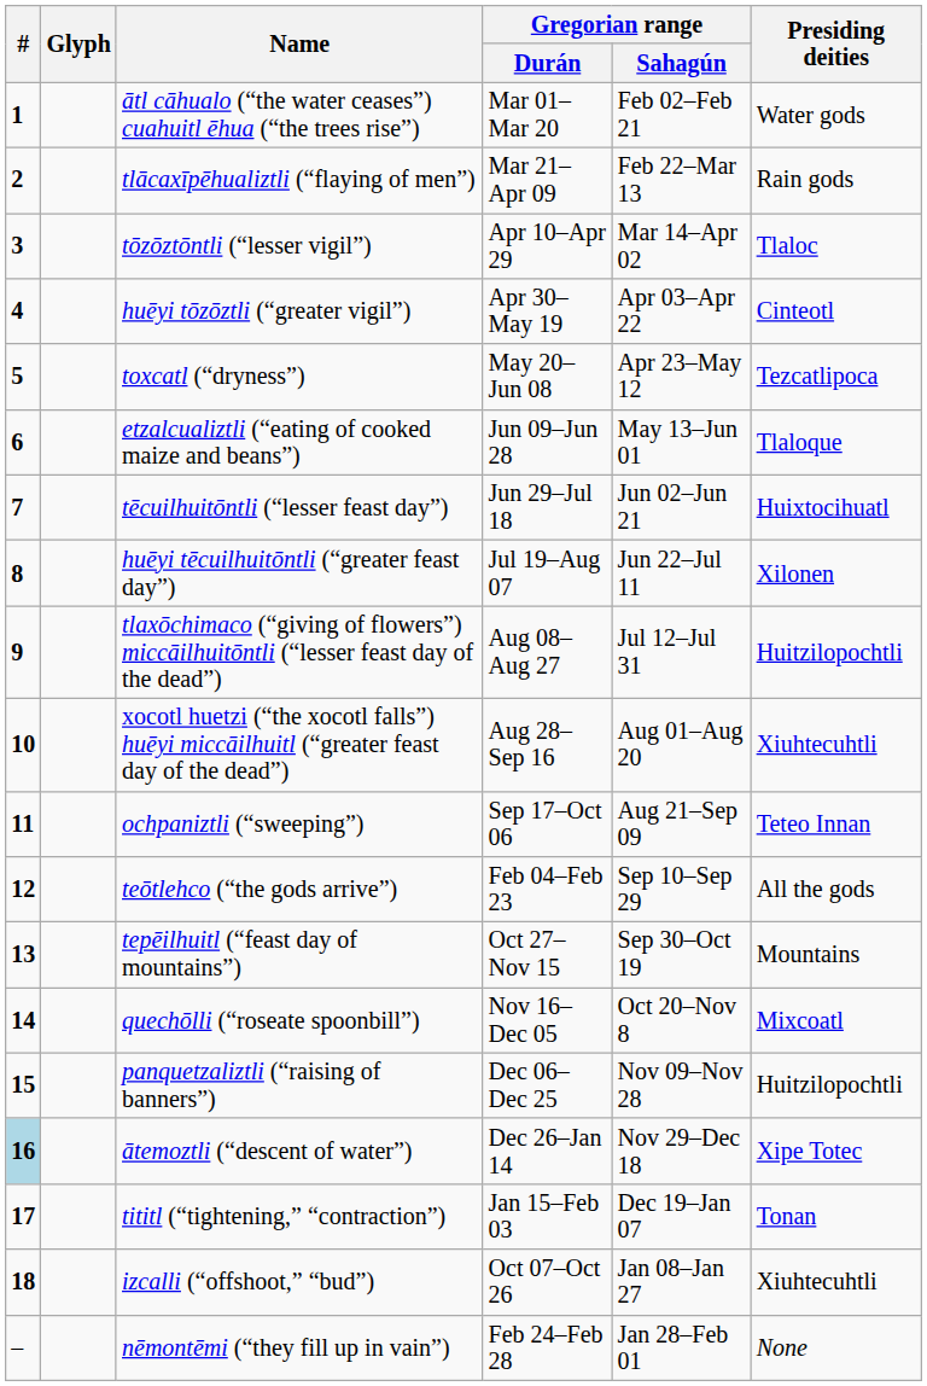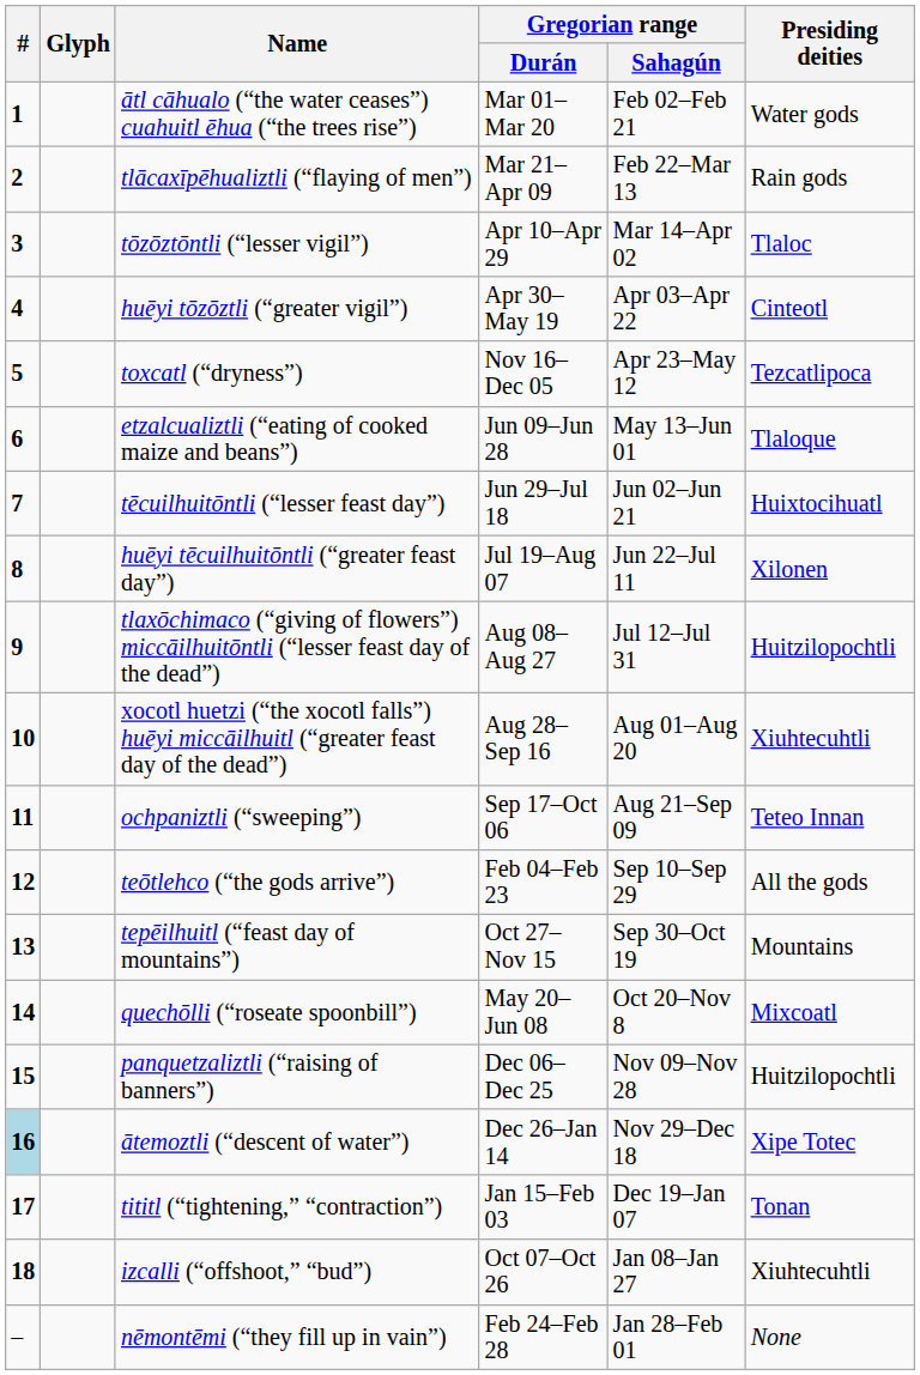 <table class="wikitable">
 <tr>
 <th rowspan=2>#</th>
 <th rowspan=2>Glyph</th>
 <th rowspan=2>Name</th>
 <th colspan=2 scope=colgroup><a href='#'>Gregorian</a> range</th>
 <th rowspan=2>Presiding deities</th>
 </tr>
 <tr>
 <th><a href='#'>Durán</a></th>
 <th><a href='#'>Sahagún</a></th>
 </tr>
 <tr>
 <td><strong>1</strong></td>
 <td></td>
 <td><em><a href='#'>ātl cāhualo</a></em> (“the water ceases”) <br> <em><a href='#'>cuahuitl ēhua</a></em> (“the trees rise”)</td>
 <td>Mar 01–Mar 20</td>
 <td>Feb 02–Feb 21</td>
 <td>Water gods</td>
 </tr>
 <tr>
 <td><strong>2</strong></td>
 <td></td>
 <td><em><a href='#'>tlācaxīpēhualiztli</a></em> (“flaying of men”)</td>
 <td>Mar 21–Apr 09</td>
 <td>Feb 22–Mar 13</td>
 <td>Rain gods</td>
 </tr>
 <tr>
 <td><strong>3</strong></td>
 <td></td>
 <td><em><a href='#'>tōzōztōntli</a></em> (“lesser vigil”)</td>
 <td>Apr 10–Apr 29</td>
 <td>Mar 14–Apr 02</td>
 <td><a href='#'>Tlaloc</a></td>
 </tr>
 <tr>
 <td><strong>4</strong></td>
 <td></td>
 <td><em><a href='#'>huēyi tōzōztli</a></em> (“greater vigil”)</td>
 <td>Apr 30–May 19</td>
 <td>Apr 03–Apr 22</td>
 <td><a href='#'>Cinteotl</a></td>
 </tr>
 <tr>
 <td><strong>5</strong></td>
 <td></td>
 <td><em><a href='#'>toxcatl</a></em> (“dryness”)</td>
-<td>May 20–Jun 08</td>
+<td>Nov 16–Dec 05</td>
 <td>Apr 23–May 12</td>
 <td><a href='#'>Tezcatlipoca</a></td>
 </tr>
 <tr>
 <td><strong>6</strong></td>
 <td></td>
 <td><em><a href='#'>etzalcualiztli</a></em> (“eating of cooked maize and beans”)</td>
 <td>Jun 09–Jun 28</td>
 <td>May 13–Jun 01</td>
 <td><a href='#'>Tlaloque</a></td>
 </tr>
 <tr>
 <td><strong>7</strong></td>
 <td></td>
 <td><em><a href='#'>tēcuilhuitōntli</a></em> (“lesser feast day”)</td>
 <td>Jun 29–Jul 18</td>
 <td>Jun 02–Jun 21</td>
 <td><a href='#'>Huixtocihuatl</a></td>
 </tr>
 <tr>
 <td><strong>8</strong></td>
 <td></td>
 <td><em><a href='#'>huēyi tēcuilhuitōntli</a></em> (“greater feast day”)</td>
 <td>Jul 19–Aug 07</td>
 <td>Jun 22–Jul 11</td>
 <td><a href='#'>Xilonen</a></td>
 </tr>
 <tr>
 <td><strong>9</strong></td>
 <td></td>
 <td><em><a href='#'>tlaxōchimaco</a></em> (“giving of flowers”) <br> <em><a href='#'>miccāilhuitōntli</a></em> (“lesser feast day of the dead”)</td>
 <td>Aug 08–Aug 27</td>
 <td>Jul 12–Jul 31</td>
 <td><a href='#'>Huitzilopochtli</a></td>
 </tr>
 <tr>
 <td><strong>10</strong></td>
 <td></td>
 <td><a href='#'>xocotl huetzi</a> (“the xocotl falls”) <br> <em><a href='#'>huēyi miccāilhuitl</a></em> (“greater feast day of the dead”)</td>
 <td>Aug 28–Sep 16</td>
 <td>Aug 01–Aug 20</td>
 <td><a href='#'>Xiuhtecuhtli</a></td>
 </tr>
 <tr>
 <td><strong>11</strong></td>
 <td></td>
 <td><em><a href='#'>ochpaniztli</a></em> (“sweeping”)</td>
 <td>Sep 17–Oct 06</td>
 <td>Aug 21–Sep 09</td>
 <td><a href='#'>Teteo Innan</a></td>
 </tr>
 <tr>
 <td><strong>12</strong></td>
 <td></td>
 <td><em><a href='#'>teōtlehco</a></em> (“the gods arrive”)</td>
 <td>Feb 04–Feb 23</td>
 <td>Sep 10–Sep 29</td>
 <td>All the gods</td>
 </tr>
 <tr>
 <td><strong>13</strong></td>
 <td></td>
 <td><em><a href='#'>tepēilhuitl</a></em> (“feast day of mountains”)</td>
 <td>Oct 27–Nov 15</td>
 <td>Sep 30–Oct 19</td>
 <td>Mountains</td>
 </tr>
 <tr>
 <td><strong>14</strong></td>
 <td></td>
 <td><em><a href='#'>quechōlli</a></em> (“roseate spoonbill”)</td>
-<td>Nov 16–Dec 05</td>
+<td>May 20–Jun 08</td>
 <td>Oct 20–Nov 8</td>
 <td><a href='#'>Mixcoatl</a></td>
 </tr>
 <tr>
 <td><strong>15</strong></td>
 <td></td>
 <td><em><a href='#'>panquetzaliztli</a></em> (“raising of banners”)</td>
 <td>Dec 06–Dec 25</td>
 <td>Nov 09–Nov 28</td>
 <td>Huitzilopochtli</td>
 </tr>
 <tr>
 <td style="background: lightblue;"><strong>16</strong></td>
 <td></td>
 <td><em><a href='#'>ātemoztli</a></em> (“descent of water”)</td>
 <td>Dec 26–Jan 14</td>
 <td>Nov 29–Dec 18</td>
 <td><a href='#'>Xipe Totec</a></td>
 </tr>
 <tr>
 <td><strong>17</strong></td>
 <td></td>
 <td><em><a href='#'>tititl</a></em> (“tightening,” “contraction”)</td>
 <td>Jan 15–Feb 03</td>
 <td>Dec 19–Jan 07</td>
 <td><a href='#'>Tonan</a></td>
 </tr>
 <tr>
 <td><strong>18</strong></td>
 <td></td>
 <td><em><a href='#'>izcalli</a></em> (“offshoot,” “bud”)</td>
 <td>Oct 07–Oct 26</td>
 <td>Jan 08–Jan 27</td>
 <td>Xiuhtecuhtli</td>
 </tr>
 <tr>
 <td>–</td>
 <td></td>
 <td><em><a href='#'>nēmontēmi</a></em> (“they fill up in vain”)</td>
 <td>Feb 24–Feb 28</td>
 <td>Jan 28–Feb 01</td>
 <td><em>None</em></td>
 </tr>
 </table>
